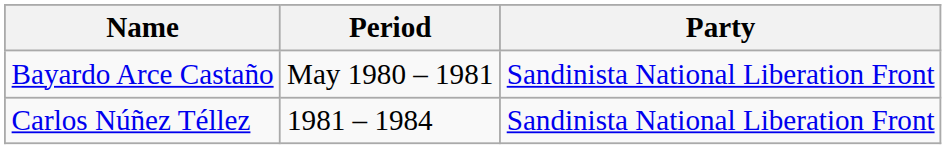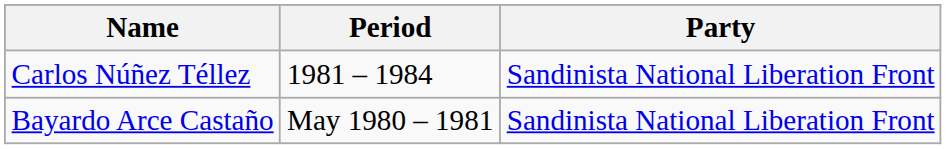 <table class="wikitable">
 <tr>
 <th>Name</th>
 <th>Period</th>
 <th>Party</th>
 </tr>
 <tr>
+<td><a href='#'>Carlos Núñez Téllez</a></td>
+<td>1981 – 1984</td>
+<td><a href='#'>Sandinista National Liberation Front</a></td>
+</tr>
+<tr>
 <td><a href='#'>Bayardo Arce Castaño</a></td>
 <td>May 1980 – 1981</td>
 <td><a href='#'>Sandinista National Liberation Front</a></td>
 </tr>
-<tr>
-<td><a href='#'>Carlos Núñez Téllez</a></td>
-<td>1981 – 1984</td>
-<td><a href='#'>Sandinista National Liberation Front</a></td>
-</tr>
 </table>
